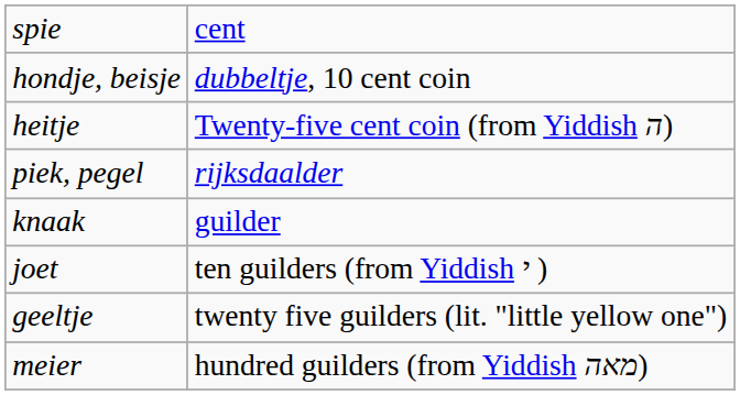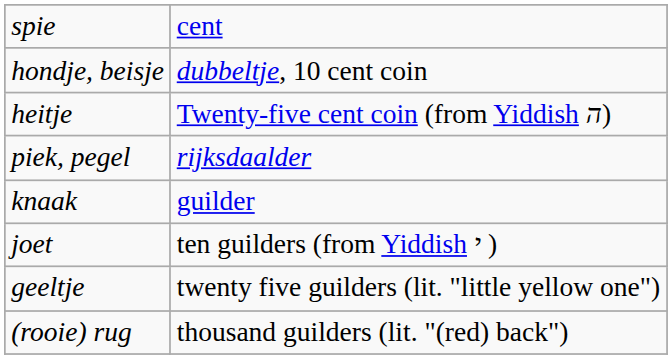 <table class="wikitable">
 <tr>
 <td><em>spie</em></td>
 <td><a href='#'>cent</a></td>
 </tr>
 <tr>
 <td><em>hondje, beisje</em></td>
 <td><em><a href='#'>dubbeltje</a></em>, 10 cent coin</td>
 </tr>
 <tr>
 <td><em>heitje</em></td>
 <td><a href='#'>Twenty-five cent coin</a> (from <a href='#'>Yiddish</a> <em>ה</em>)</td>
 </tr>
 <tr>
 <td><em>piek, pegel</em></td>
 <td><em><a href='#'>rijksdaalder</a></em></td>
 </tr>
 <tr>
 <td><em>knaak</em></td>
 <td><a href='#'>guilder</a></td>
 </tr>
 <tr>
 <td><em>joet</em></td>
 <td>ten guilders (from <a href='#'>Yiddish</a> <em>י</em> )</td>
 </tr>
 <tr>
 <td><em>geeltje</em></td>
 <td>twenty five guilders (lit. "little yellow one")</td>
 </tr>
 <tr>
-<td><em>meier</em></td>
-<td>hundred guilders (from <a href='#'>Yiddish</a> <em>מאה</em>)</td>
+<td><em>(rooie) rug</em></td>
+<td>thousand guilders (lit. "(red) back")</td>
 </tr>
 </table>
